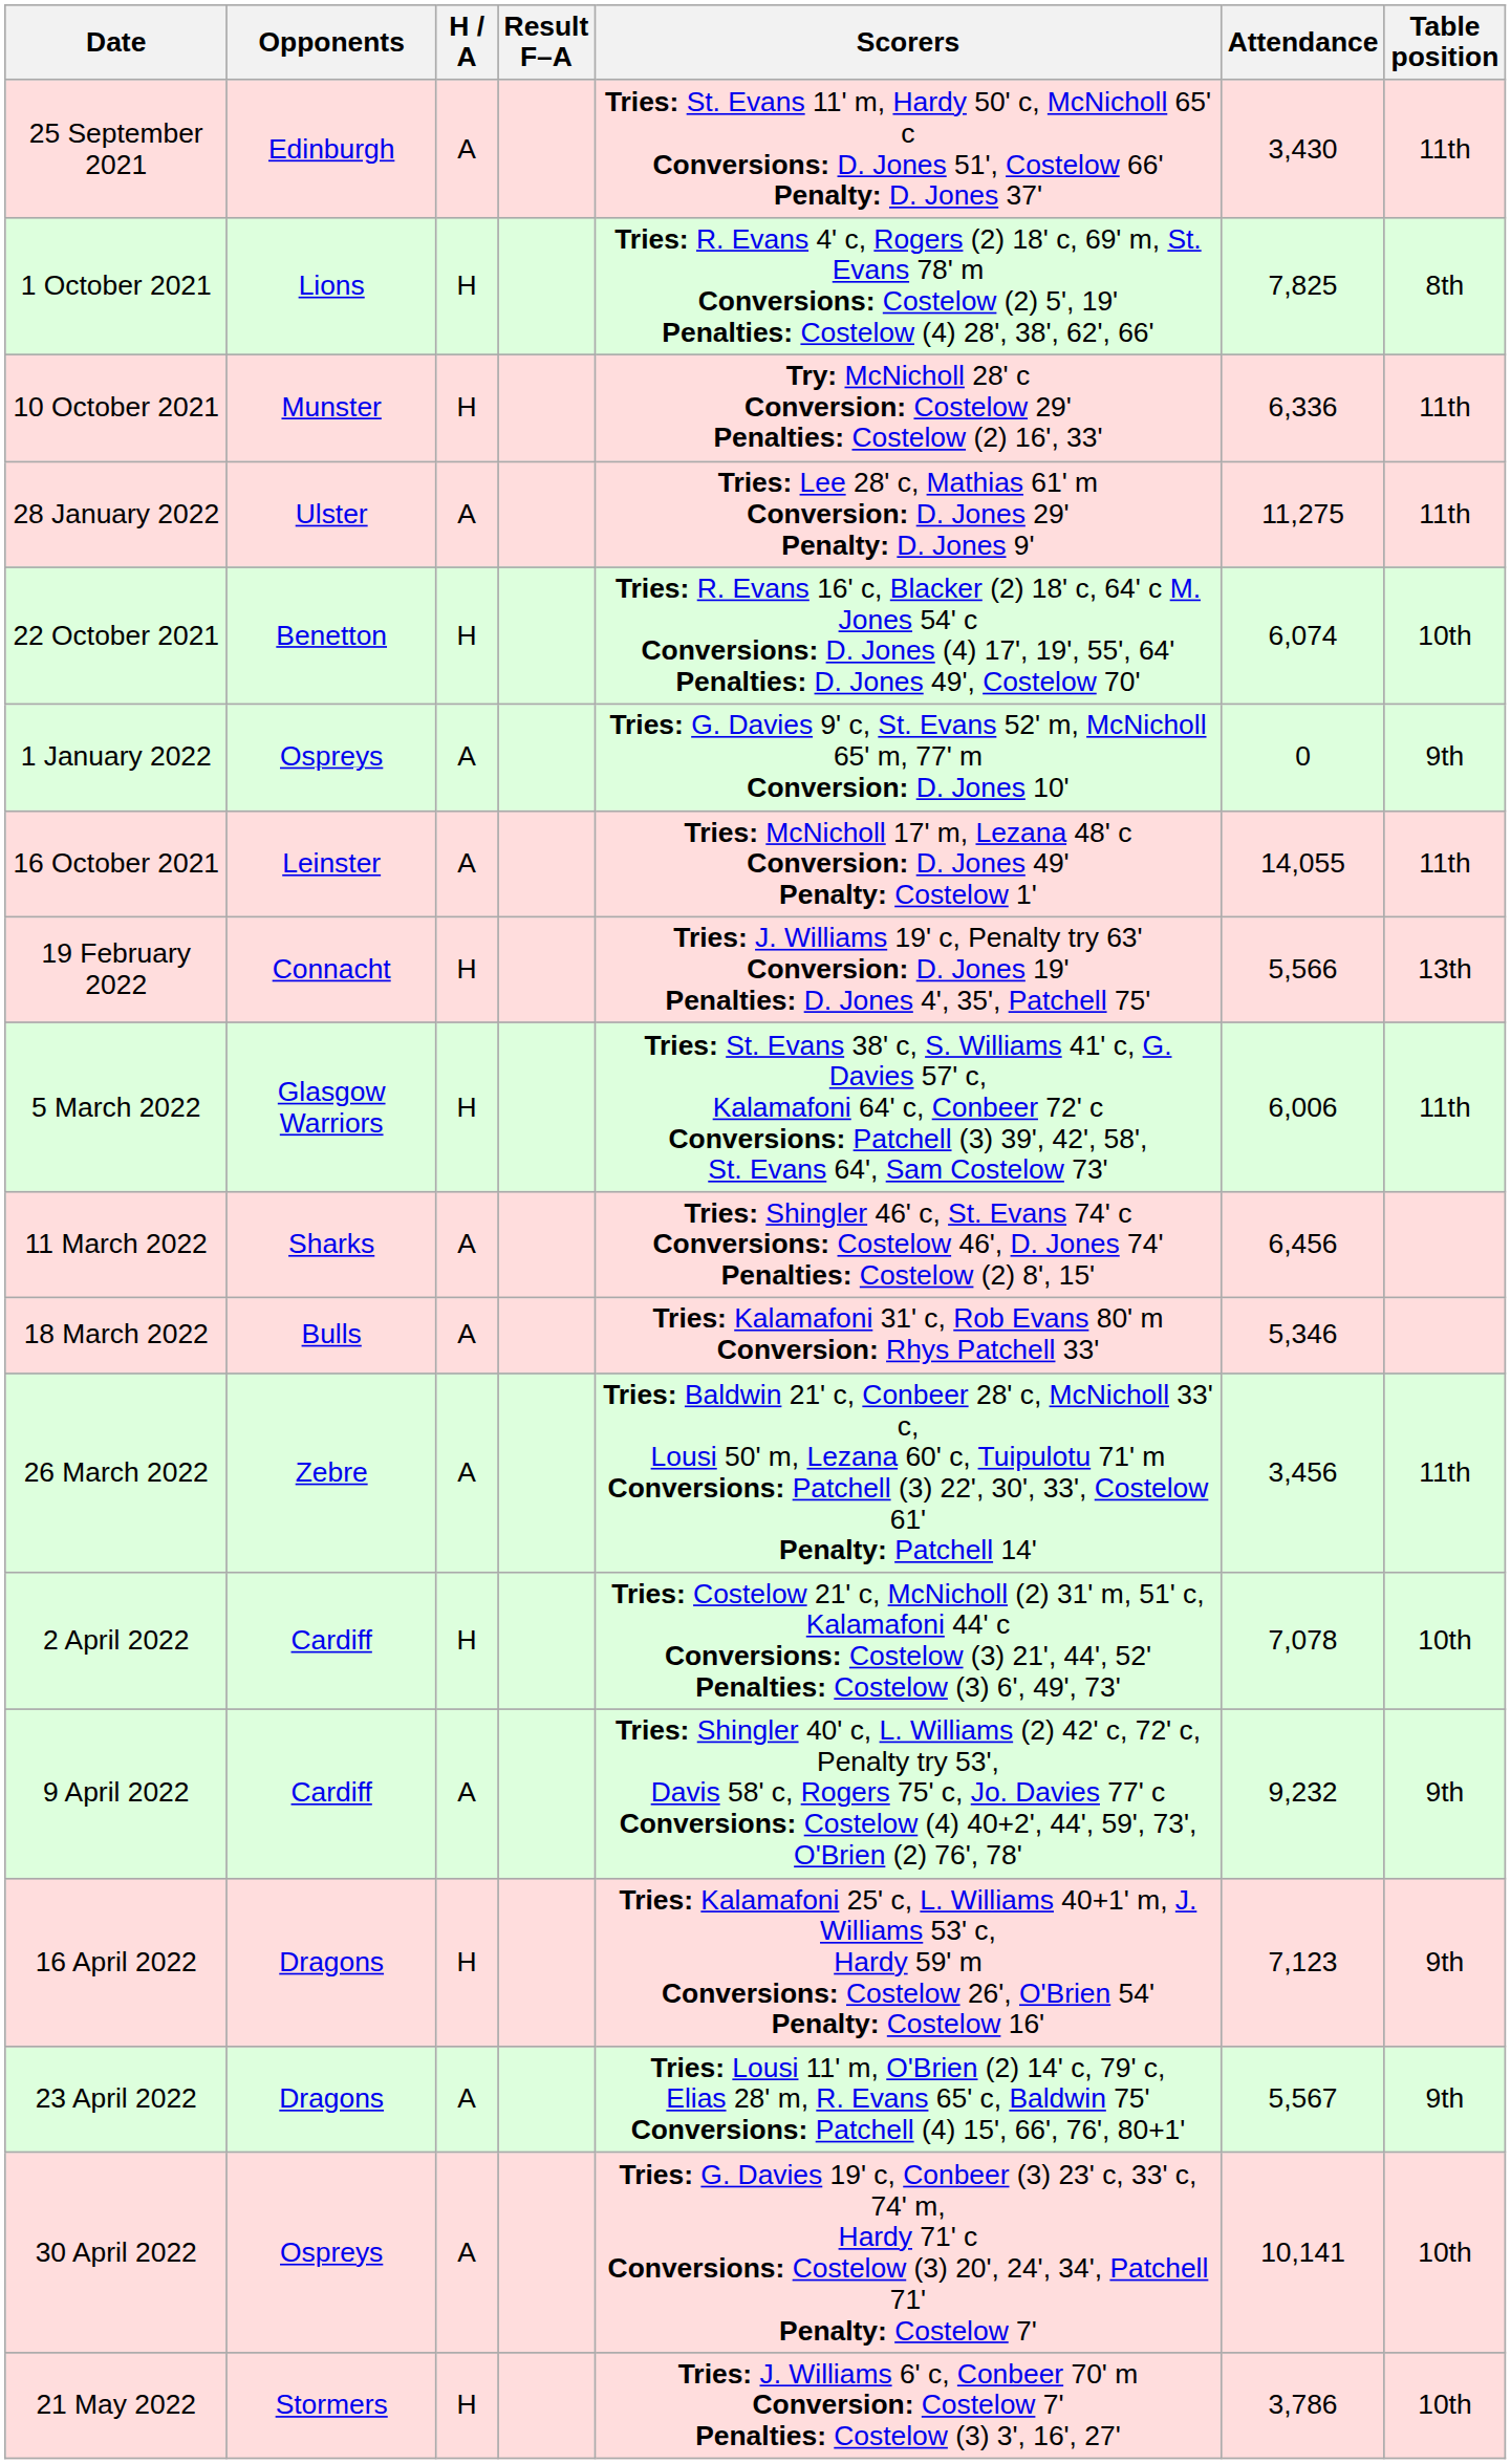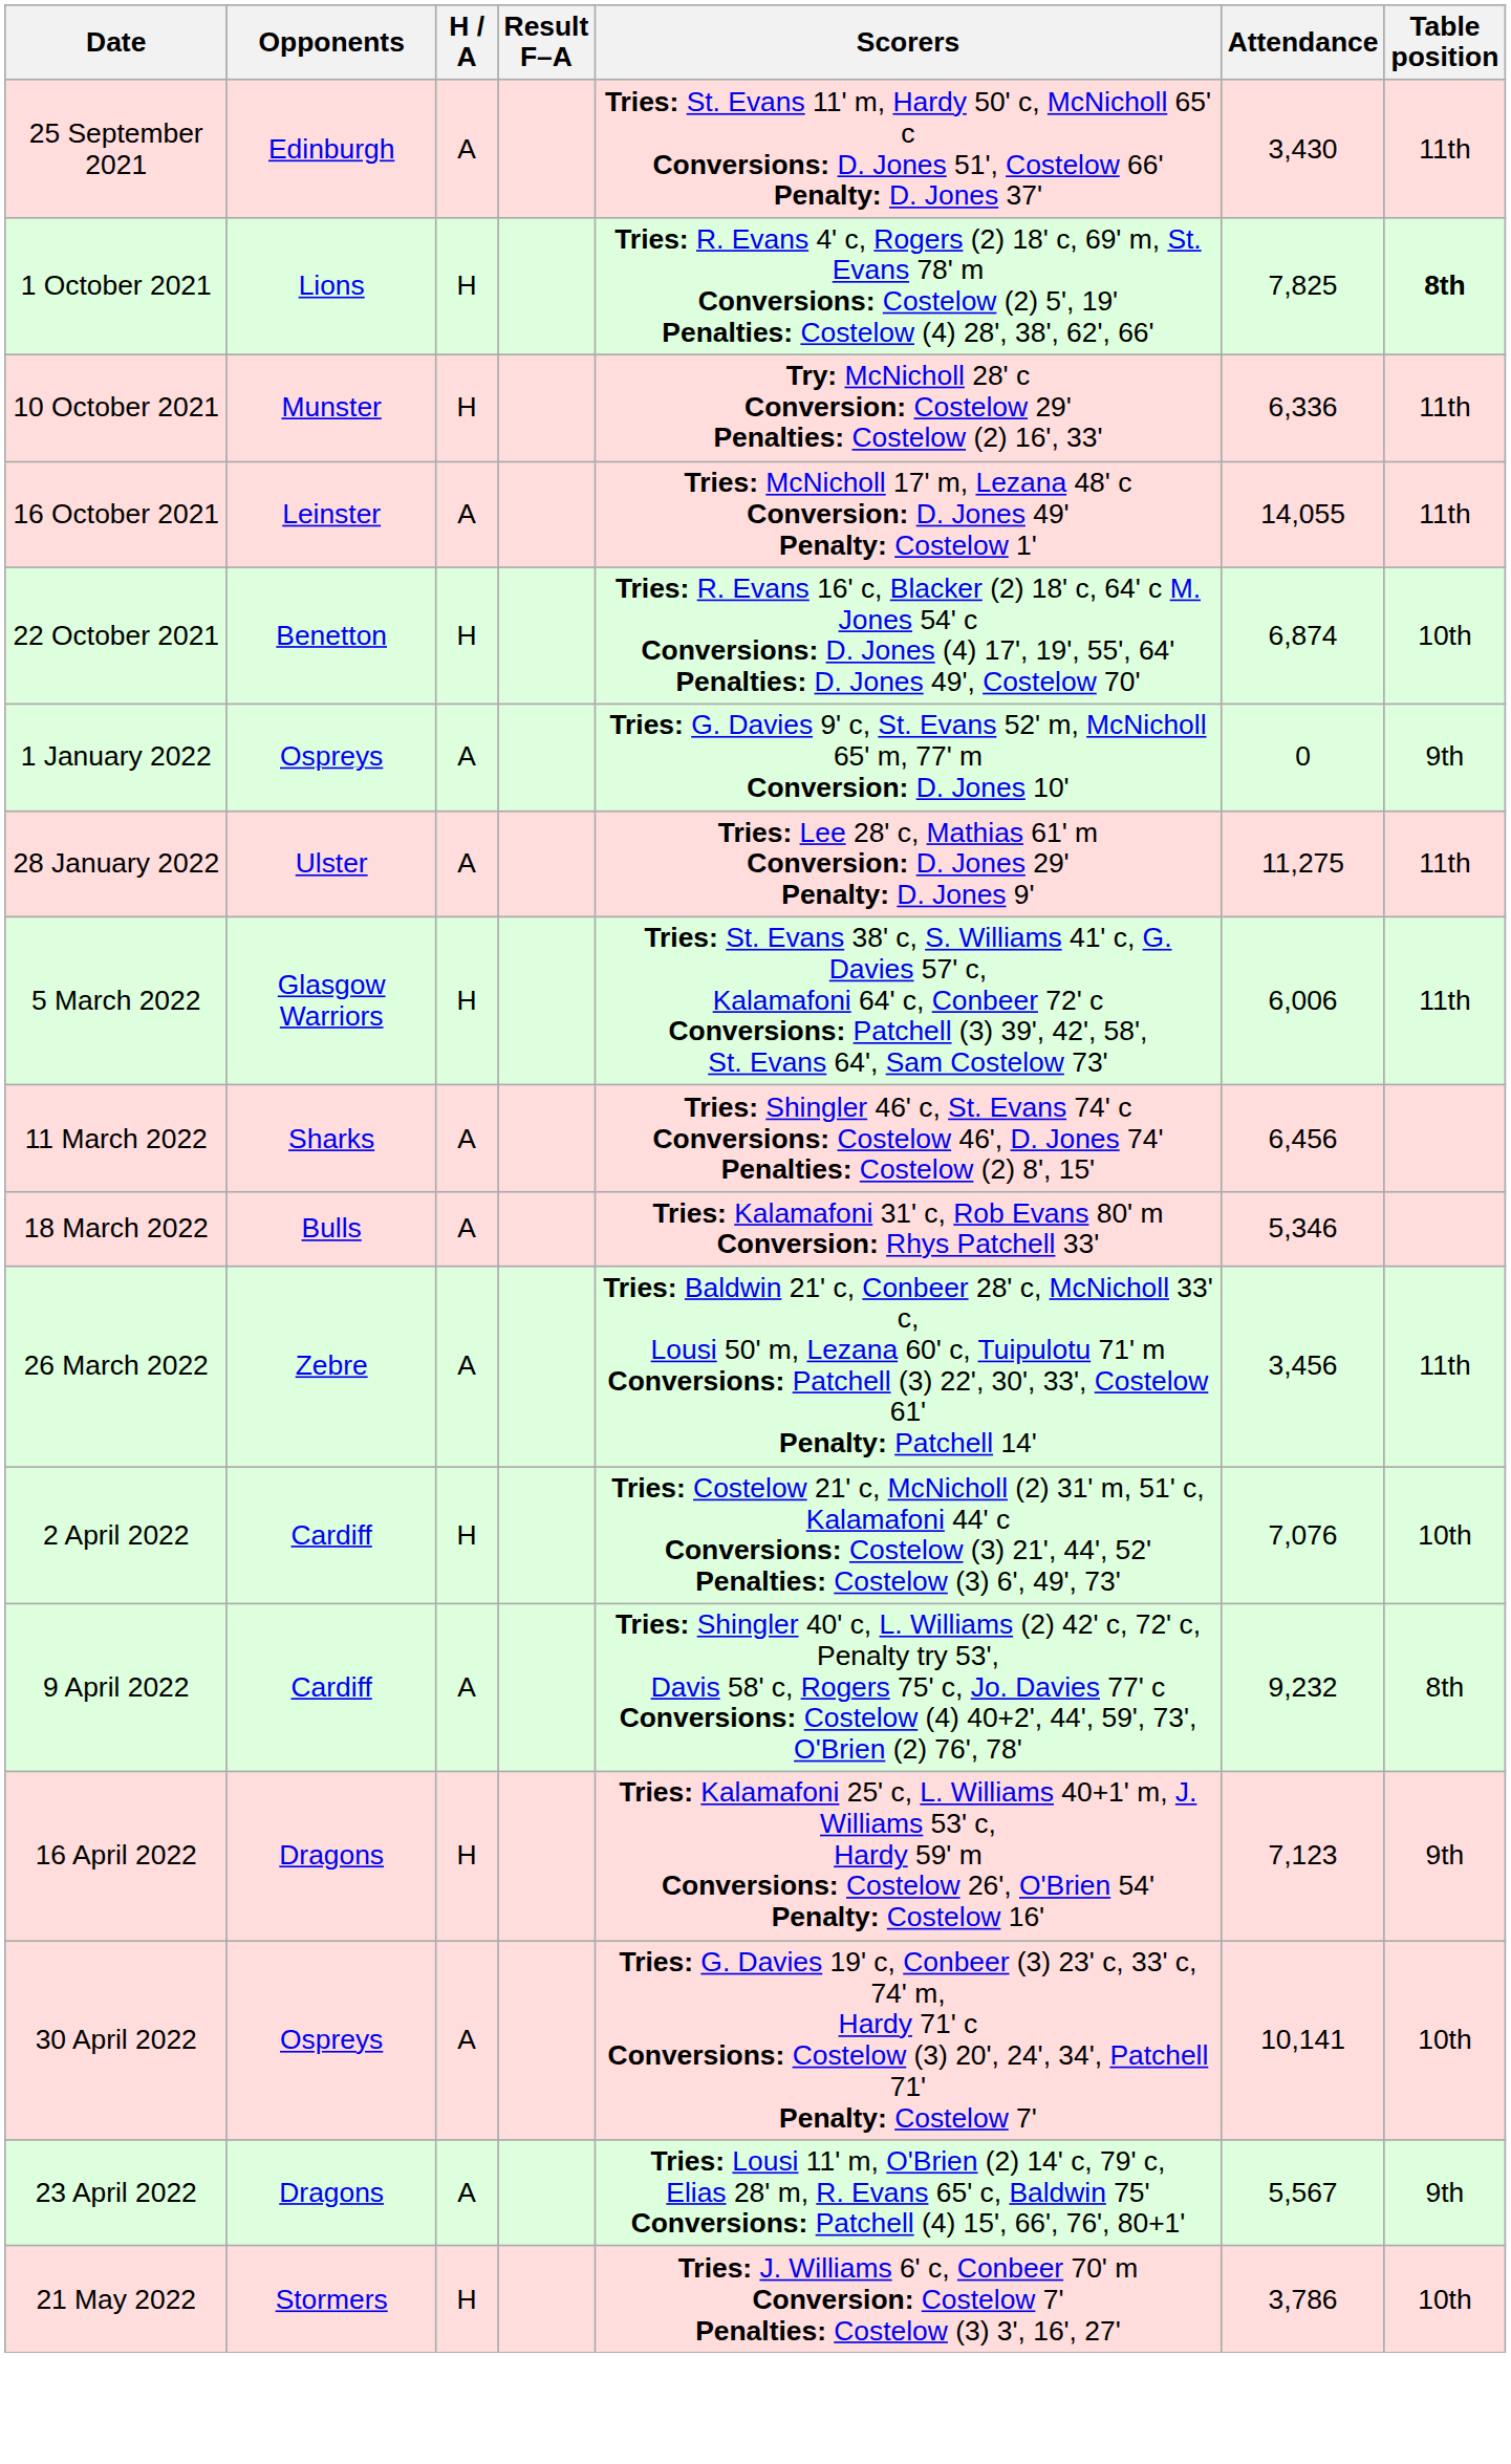 <table class="wikitable" style="text-align:center">
 <tr>
 <th>Date</th>
 <th>Opponents</th>
 <th>H / A</th>
 <th>Result<br>F–A</th>
 <th>Scorers</th>
 <th>Attendance</th>
 <th>Table<br>position</th>
 </tr>
 <tr bgcolor="ffdddd">
 <td>25 September 2021</td>
 <td><a href='#'>Edinburgh</a></td>
 <td>A</td>
 <td></td>
 <td><strong>Tries:</strong> <a href='#'>St. Evans</a> 11' m, <a href='#'>Hardy</a> 50' c, <a href='#'>McNicholl</a> 65' c<br><strong>Conversions:</strong> <a href='#'>D. Jones</a> 51', <a href='#'>Costelow</a> 66'<br><strong>Penalty:</strong> <a href='#'>D. Jones</a> 37'</td>
 <td>3,430</td>
 <td>11th</td>
 </tr>
 <tr bgcolor="ddffdd">
 <td>1 October 2021</td>
 <td><a href='#'>Lions</a></td>
 <td>H</td>
 <td></td>
 <td><strong>Tries:</strong> <a href='#'>R. Evans</a> 4' c, <a href='#'>Rogers</a> (2) 18' c, 69' m, <a href='#'>St. Evans</a> 78' m<br><strong>Conversions:</strong> <a href='#'>Costelow</a> (2) 5', 19'<br><strong>Penalties:</strong> <a href='#'>Costelow</a> (4) 28', 38', 62', 66'</td>
 <td>7,825</td>
-<td>8th</td>
+<td><strong>8th</strong></td>
 </tr>
 <tr bgcolor="ffdddd">
 <td>10 October 2021</td>
 <td><a href='#'>Munster</a></td>
 <td>H</td>
 <td></td>
 <td><strong>Try:</strong> <a href='#'>McNicholl</a> 28' c<br><strong>Conversion:</strong> <a href='#'>Costelow</a> 29'<br><strong>Penalties:</strong> <a href='#'>Costelow</a> (2) 16', 33'</td>
 <td>6,336</td>
 <td>11th</td>
 </tr>
 <tr bgcolor="ffdddd">
-<td>28 January 2022</td>
-<td><a href='#'>Ulster</a></td>
+<td>16 October 2021</td>
+<td><a href='#'>Leinster</a></td>
 <td>A</td>
 <td></td>
-<td><strong>Tries:</strong> <a href='#'>Lee</a> 28' c, <a href='#'>Mathias</a> 61' m<br><strong>Conversion:</strong> <a href='#'>D. Jones</a> 29'<br><strong>Penalty:</strong> <a href='#'>D. Jones</a> 9'</td>
-<td>11,275</td>
+<td><strong>Tries:</strong> <a href='#'>McNicholl</a> 17' m, <a href='#'>Lezana</a> 48' c<br><strong>Conversion:</strong> <a href='#'>D. Jones</a> 49'<br><strong>Penalty:</strong> <a href='#'>Costelow</a> 1'</td>
+<td>14,055</td>
 <td>11th</td>
 </tr>
 <tr bgcolor="ddffdd">
 <td>22 October 2021</td>
 <td><a href='#'>Benetton</a></td>
 <td>H</td>
 <td></td>
 <td><strong>Tries:</strong> <a href='#'>R. Evans</a> 16' c, <a href='#'>Blacker</a> (2) 18' c, 64' c <a href='#'>M. Jones</a> 54' c<br><strong>Conversions:</strong> <a href='#'>D. Jones</a> (4) 17', 19', 55', 64'<br><strong>Penalties:</strong> <a href='#'>D. Jones</a> 49', <a href='#'>Costelow</a> 70'</td>
-<td>6,074</td>
+<td>6,874</td>
 <td>10th</td>
 </tr>
 <tr bgcolor="ddffdd">
 <td>1 January 2022</td>
 <td><a href='#'>Ospreys</a></td>
 <td>A</td>
 <td></td>
 <td><strong>Tries:</strong> <a href='#'>G. Davies</a> 9' c, <a href='#'>St. Evans</a> 52' m, <a href='#'>McNicholl</a> 65' m, 77' m<br><strong>Conversion:</strong> <a href='#'>D. Jones</a> 10'</td>
 <td>0</td>
 <td>9th</td>
 </tr>
 <tr bgcolor="ffdddd">
-<td>16 October 2021</td>
-<td><a href='#'>Leinster</a></td>
+<td>28 January 2022</td>
+<td><a href='#'>Ulster</a></td>
 <td>A</td>
 <td></td>
-<td><strong>Tries:</strong> <a href='#'>McNicholl</a> 17' m, <a href='#'>Lezana</a> 48' c<br><strong>Conversion:</strong> <a href='#'>D. Jones</a> 49'<br><strong>Penalty:</strong> <a href='#'>Costelow</a> 1'</td>
-<td>14,055</td>
+<td><strong>Tries:</strong> <a href='#'>Lee</a> 28' c, <a href='#'>Mathias</a> 61' m<br><strong>Conversion:</strong> <a href='#'>D. Jones</a> 29'<br><strong>Penalty:</strong> <a href='#'>D. Jones</a> 9'</td>
+<td>11,275</td>
 <td>11th</td>
-</tr>
-<tr bgcolor="ffdddd">
-<td>19 February 2022</td>
-<td><a href='#'>Connacht</a></td>
-<td>H</td>
-<td></td>
-<td><strong>Tries:</strong> <a href='#'>J. Williams</a> 19' c, Penalty try 63'<br><strong>Conversion:</strong> <a href='#'>D. Jones</a> 19'<br><strong>Penalties:</strong> <a href='#'>D. Jones</a> 4', 35', <a href='#'>Patchell</a> 75'</td>
-<td>5,566</td>
-<td>13th</td>
 </tr>
 <tr bgcolor="ddffdd">
 <td>5 March 2022</td>
 <td><a href='#'>Glasgow Warriors</a></td>
 <td>H</td>
 <td></td>
 <td><strong>Tries:</strong> <a href='#'>St. Evans</a> 38' c, <a href='#'>S. Williams</a> 41' c, <a href='#'>G. Davies</a> 57' c,<br><a href='#'>Kalamafoni</a> 64' c, <a href='#'>Conbeer</a> 72' c<br><strong>Conversions:</strong> <a href='#'>Patchell</a> (3) 39', 42', 58',<br><a href='#'>St. Evans</a> 64', <a href='#'>Sam Costelow</a> 73'</td>
 <td>6,006</td>
 <td>11th</td>
 </tr>
 <tr bgcolor="ffdddd">
 <td>11 March 2022</td>
 <td><a href='#'>Sharks</a></td>
 <td>A</td>
 <td></td>
 <td><strong>Tries:</strong> <a href='#'>Shingler</a> 46' c, <a href='#'>St. Evans</a> 74' c<br><strong>Conversions:</strong> <a href='#'>Costelow</a> 46', <a href='#'>D. Jones</a> 74'<br><strong>Penalties:</strong> <a href='#'>Costelow</a> (2) 8', 15'</td>
 <td>6,456</td>
 <td></td>
 </tr>
 <tr bgcolor="ffdddd">
 <td>18 March 2022</td>
 <td><a href='#'>Bulls</a></td>
 <td>A</td>
 <td></td>
 <td><strong>Tries:</strong> <a href='#'>Kalamafoni</a> 31' c, <a href='#'>Rob Evans</a> 80' m<br><strong>Conversion:</strong> <a href='#'>Rhys Patchell</a> 33'</td>
 <td>5,346</td>
 <td></td>
 </tr>
 <tr bgcolor="ddffdd">
 <td>26 March 2022</td>
 <td><a href='#'>Zebre</a></td>
 <td>A</td>
 <td></td>
 <td><strong>Tries:</strong> <a href='#'>Baldwin</a> 21' c, <a href='#'>Conbeer</a> 28' c, <a href='#'>McNicholl</a> 33' c,<br><a href='#'>Lousi</a> 50' m, <a href='#'>Lezana</a> 60' c, <a href='#'>Tuipulotu</a> 71' m<br><strong>Conversions:</strong> <a href='#'>Patchell</a> (3) 22', 30', 33', <a href='#'>Costelow</a> 61'<br><strong>Penalty:</strong> <a href='#'>Patchell</a> 14'</td>
 <td>3,456</td>
 <td>11th</td>
 </tr>
 <tr bgcolor="ddffdd">
 <td>2 April 2022</td>
 <td><a href='#'>Cardiff</a></td>
 <td>H</td>
 <td></td>
 <td><strong>Tries:</strong> <a href='#'>Costelow</a> 21' c, <a href='#'>McNicholl</a> (2) 31' m, 51' c,<br><a href='#'>Kalamafoni</a> 44' c<br><strong>Conversions:</strong> <a href='#'>Costelow</a> (3) 21', 44', 52'<br><strong>Penalties:</strong> <a href='#'>Costelow</a> (3) 6', 49', 73'</td>
-<td>7,078</td>
+<td>7,076</td>
 <td>10th</td>
 </tr>
 <tr bgcolor="ddffdd">
 <td>9 April 2022</td>
 <td><a href='#'>Cardiff</a></td>
 <td>A</td>
 <td></td>
 <td><strong>Tries:</strong> <a href='#'>Shingler</a> 40' c, <a href='#'>L. Williams</a> (2) 42' c, 72' c, Penalty try 53',<br><a href='#'>Davis</a> 58' c, <a href='#'>Rogers</a> 75' c, <a href='#'>Jo. Davies</a> 77' c<br><strong>Conversions:</strong> <a href='#'>Costelow</a> (4) 40+2', 44', 59', 73', <a href='#'>O'Brien</a> (2) 76', 78'</td>
 <td>9,232</td>
-<td>9th</td>
+<td>8th</td>
 </tr>
 <tr bgcolor="ffdddd">
 <td>16 April 2022</td>
 <td><a href='#'>Dragons</a></td>
 <td>H</td>
 <td></td>
 <td><strong>Tries:</strong> <a href='#'>Kalamafoni</a> 25' c, <a href='#'>L. Williams</a> 40+1' m, <a href='#'>J. Williams</a> 53' c,<br><a href='#'>Hardy</a> 59' m<br> <strong>Conversions:</strong> <a href='#'>Costelow</a> 26', <a href='#'>O'Brien</a> 54'<br><strong>Penalty:</strong> <a href='#'>Costelow</a> 16'</td>
 <td>7,123</td>
 <td>9th</td>
+</tr>
+<tr bgcolor="ffdddd">
+<td>30 April 2022</td>
+<td><a href='#'>Ospreys</a></td>
+<td>A</td>
+<td></td>
+<td><strong>Tries:</strong> <a href='#'>G. Davies</a> 19' c, <a href='#'>Conbeer</a> (3) 23' c, 33' c, 74' m,<br><a href='#'>Hardy</a> 71' c<br><strong>Conversions:</strong> <a href='#'>Costelow</a> (3) 20', 24', 34', <a href='#'>Patchell</a> 71'<br><strong>Penalty:</strong> <a href='#'>Costelow</a> 7'</td>
+<td>10,141</td>
+<td>10th</td>
 </tr>
 <tr bgcolor="ddffdd">
 <td>23 April 2022</td>
 <td><a href='#'>Dragons</a></td>
 <td>A</td>
 <td></td>
 <td><strong>Tries:</strong> <a href='#'>Lousi</a> 11' m, <a href='#'>O'Brien</a> (2) 14' c, 79' c,<br><a href='#'>Elias</a> 28' m, <a href='#'>R. Evans</a> 65' c, <a href='#'>Baldwin</a> 75'<br><strong>Conversions:</strong> <a href='#'>Patchell</a> (4) 15', 66', 76', 80+1'</td>
 <td>5,567</td>
 <td>9th</td>
 </tr>
 <tr bgcolor="ffdddd">
-<td>30 April 2022</td>
-<td><a href='#'>Ospreys</a></td>
-<td>A</td>
-<td></td>
-<td><strong>Tries:</strong> <a href='#'>G. Davies</a> 19' c, <a href='#'>Conbeer</a> (3) 23' c, 33' c, 74' m,<br><a href='#'>Hardy</a> 71' c<br><strong>Conversions:</strong> <a href='#'>Costelow</a> (3) 20', 24', 34', <a href='#'>Patchell</a> 71'<br><strong>Penalty:</strong> <a href='#'>Costelow</a> 7'</td>
-<td>10,141</td>
-<td>10th</td>
-</tr>
-<tr bgcolor="ffdddd">
 <td>21 May 2022</td>
 <td><a href='#'>Stormers</a></td>
 <td>H</td>
 <td></td>
 <td><strong>Tries:</strong> <a href='#'>J. Williams</a> 6' c, <a href='#'>Conbeer</a> 70' m<br><strong>Conversion:</strong> <a href='#'>Costelow</a> 7'<br><strong>Penalties:</strong> <a href='#'>Costelow</a> (3) 3', 16', 27'</td>
 <td>3,786</td>
 <td>10th</td>
 </tr>
 </table>
